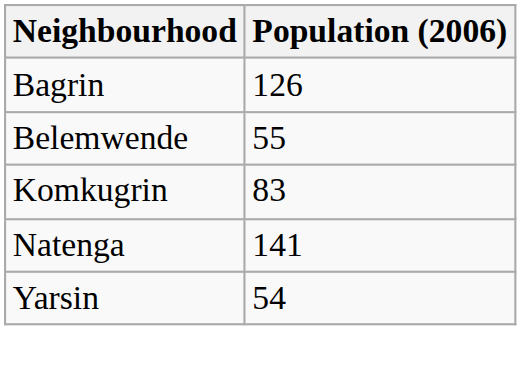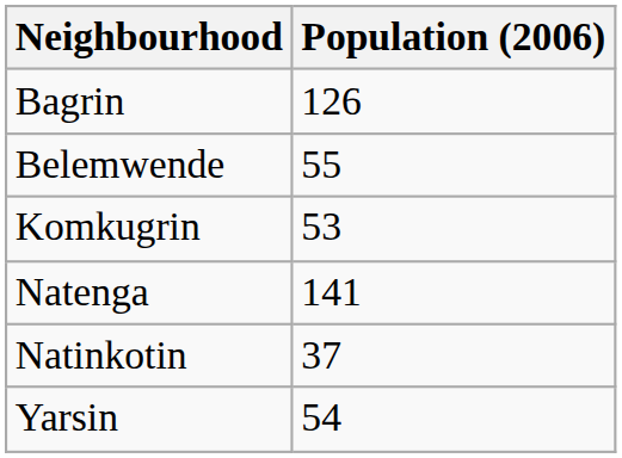 <table class="wikitable">
 <tr>
 <th>Neighbourhood</th>
 <th>Population (2006)</th>
 </tr>
 <tr>
 <td>Bagrin</td>
 <td>126</td>
 </tr>
 <tr>
 <td>Belemwende</td>
 <td>55</td>
 </tr>
 <tr>
 <td>Komkugrin</td>
-<td>83</td>
+<td>53</td>
 </tr>
 <tr>
 <td>Natenga</td>
 <td>141</td>
 </tr>
 <tr>
+<td>Natinkotin</td>
+<td>37</td>
+</tr>
+<tr>
 <td>Yarsin</td>
 <td>54</td>
 </tr>
 </table>
